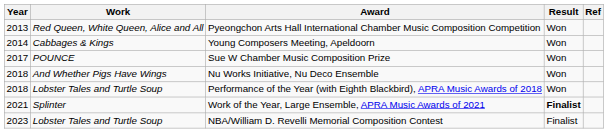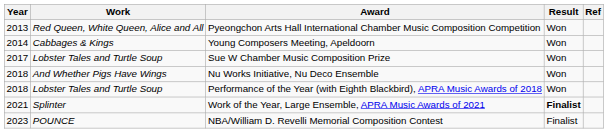 <table class="wikitable sortable">
 <tr>
 <th>Year</th>
 <th>Work</th>
 <th>Award</th>
 <th>Result</th>
 <th>Ref</th>
 </tr>
 <tr>
 <td>2013</td>
 <td><em>Red Queen, White Queen, Alice and All</em></td>
 <td>Pyeongchon Arts Hall International Chamber Music Composition Competition</td>
 <td>Won</td>
 <td></td>
 </tr>
 <tr>
 <td>2014</td>
 <td><em>Cabbages & Kings</em></td>
 <td>Young Composers Meeting, Apeldoorn</td>
 <td>Won</td>
 <td></td>
 </tr>
 <tr>
 <td>2017</td>
-<td><em>POUNCE</em></td>
+<td><em>Lobster Tales and Turtle Soup</em></td>
 <td>Sue W Chamber Music Composition Prize</td>
 <td>Won</td>
 <td></td>
 </tr>
 <tr>
 <td>2018</td>
 <td><em>And Whether Pigs Have Wings</em></td>
 <td>Nu Works Initiative, Nu Deco Ensemble</td>
 <td>Won</td>
 <td></td>
 </tr>
 <tr>
 <td>2018</td>
 <td><em>Lobster Tales and Turtle Soup</em></td>
 <td>Performance of the Year (with Eighth Blackbird), <a href='#'>APRA Music Awards of 2018</a></td>
 <td>Won</td>
 <td></td>
 </tr>
 <tr>
 <td>2021</td>
 <td><em>Splinter</em></td>
 <td>Work of the Year, Large Ensemble, <a href='#'>APRA Music Awards of 2021</a></td>
 <td><strong>Finalist</strong></td>
 <td></td>
 </tr>
 <tr>
 <td>2023</td>
-<td><em>Lobster Tales and Turtle Soup</em></td>
+<td><em>POUNCE</em></td>
 <td>NBA/William D. Revelli Memorial Composition Contest</td>
 <td>Finalist</td>
 <td></td>
 </tr>
 </table>
